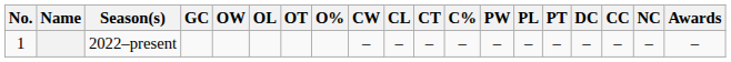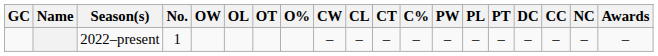 <table class="wikitable sortable plainrowheaders" style="text-align:center">
 <tr>
-<th scope="col" class="unsortable">No.</th>
+<th scope="col">GC</th>
 <th scope="col">Name</th>
 <th scope="col">Season(s)</th>
-<th scope="col">GC</th>
+<th scope="col" class="unsortable">No.</th>
 <th scope="col">OW</th>
 <th scope="col">OL</th>
 <th scope="col">OT</th>
 <th scope="col">O%</th>
 <th scope="col">CW</th>
 <th scope="col">CL</th>
 <th scope="col">CT</th>
 <th scope="col">C%</th>
 <th scope="col">PW</th>
 <th scope="col">PL</th>
 <th scope="col">PT</th>
 <th scope="col">DC</th>
 <th scope="col">CC</th>
 <th scope="col">NC</th>
 <th scope="col" class="unsortable">Awards</th>
 </tr>
 <tr>
-<td>1</td>
+<td></td>
 <th scope="row"></th>
 <td>2022–present</td>
-<td></td>
+<td>1</td>
 <td></td>
 <td></td>
 <td></td>
 <td></td>
 <td>–</td>
 <td>–</td>
 <td>–</td>
 <td>–</td>
 <td>–</td>
 <td>–</td>
 <td>–</td>
 <td>–</td>
 <td>–</td>
 <td>–</td>
 <td>–</td>
 </tr>
 </table>
